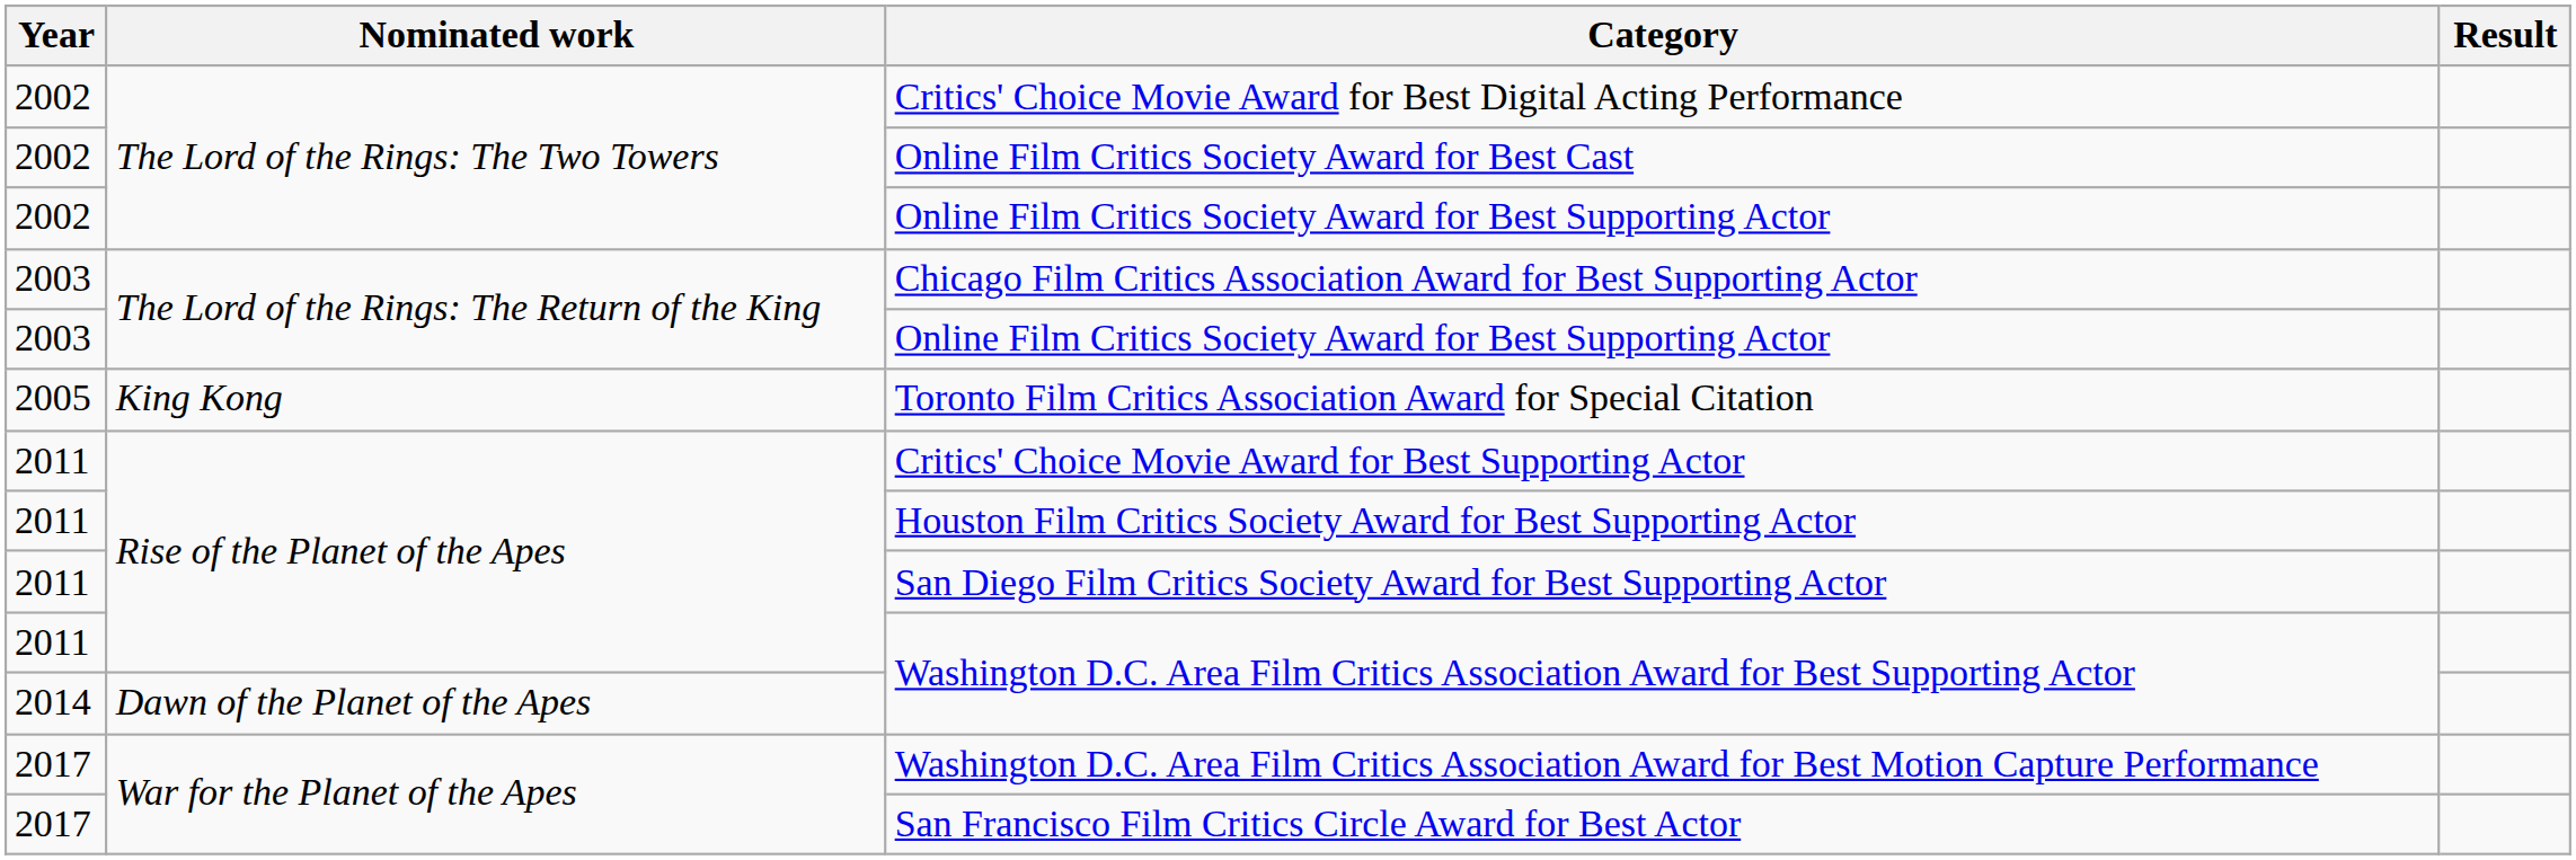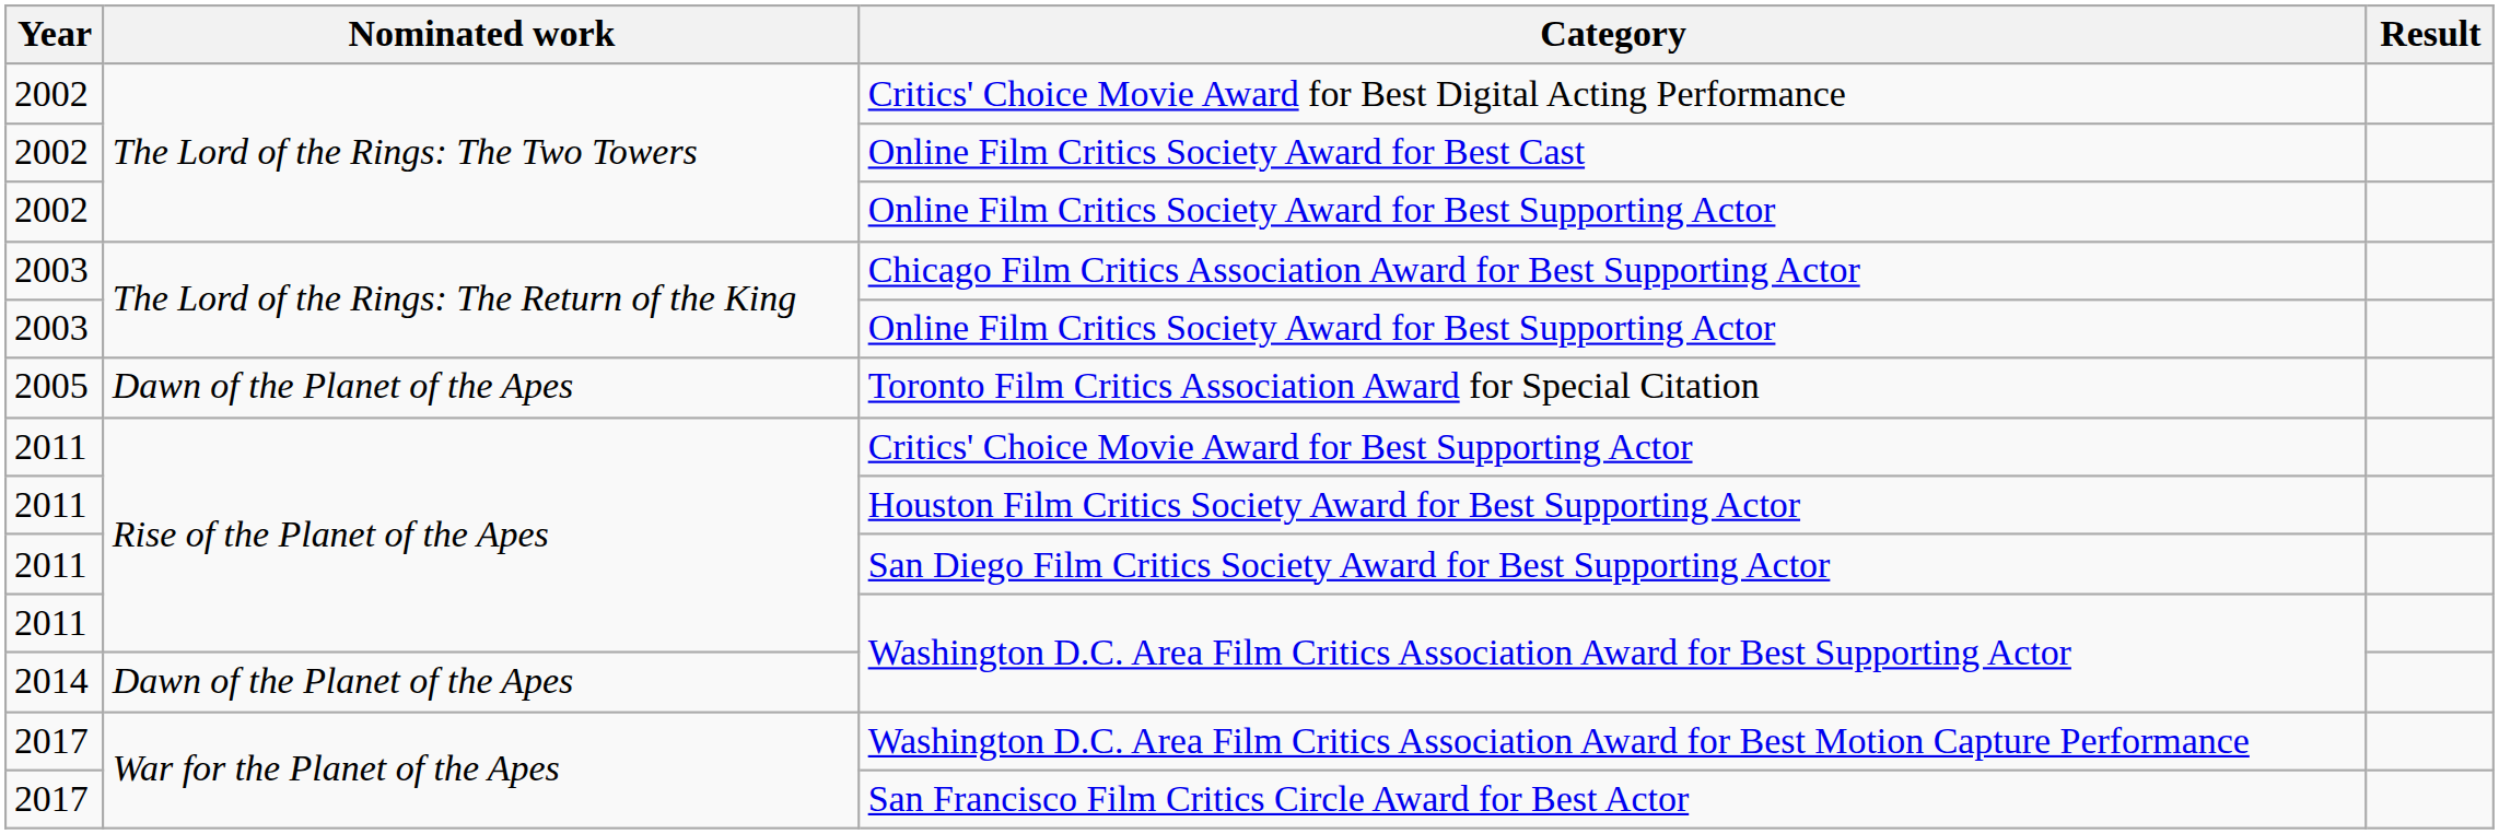 <table width="85%" class="wikitable">
 <tr>
 <th>Year</th>
 <th>Nominated work</th>
 <th>Category</th>
 <th>Result</th>
 </tr>
 <tr>
 <td>2002</td>
 <td rowspan="3"><em>The Lord of the Rings: The Two Towers</em></td>
 <td><a href='#'>Critics' Choice Movie Award</a> for Best Digital Acting Performance</td>
 <td></td>
 </tr>
 <tr>
 <td>2002</td>
 <td><a href='#'>Online Film Critics Society Award for Best Cast</a></td>
 <td></td>
 </tr>
 <tr>
 <td>2002</td>
 <td><a href='#'>Online Film Critics Society Award for Best Supporting Actor</a></td>
 <td></td>
 </tr>
 <tr>
 <td>2003</td>
 <td rowspan="2"><em>The Lord of the Rings: The Return of the King</em></td>
 <td><a href='#'>Chicago Film Critics Association Award for Best Supporting Actor</a></td>
 <td></td>
 </tr>
 <tr>
 <td>2003</td>
 <td><a href='#'>Online Film Critics Society Award for Best Supporting Actor</a></td>
 <td></td>
 </tr>
 <tr>
 <td>2005</td>
-<td><em>King Kong</em></td>
+<td><em>Dawn of the Planet of the Apes</em></td>
 <td><a href='#'>Toronto Film Critics Association Award</a> for Special Citation <br> </td>
 <td></td>
 </tr>
 <tr>
 <td>2011</td>
 <td rowspan="4"><em>Rise of the Planet of the Apes</em></td>
 <td><a href='#'>Critics' Choice Movie Award for Best Supporting Actor</a></td>
 <td></td>
 </tr>
 <tr>
 <td>2011</td>
 <td><a href='#'>Houston Film Critics Society Award for Best Supporting Actor</a></td>
 <td></td>
 </tr>
 <tr>
 <td>2011</td>
 <td><a href='#'>San Diego Film Critics Society Award for Best Supporting Actor</a></td>
 <td></td>
 </tr>
 <tr>
 <td>2011</td>
 <td rowspan="2"><a href='#'>Washington D.C. Area Film Critics Association Award for Best Supporting Actor</a></td>
 <td></td>
 </tr>
 <tr>
 <td>2014</td>
 <td><em>Dawn of the Planet of the Apes</em></td>
 <td></td>
 </tr>
 <tr>
 <td>2017</td>
 <td rowspan="2"><em>War for the Planet of the Apes</em></td>
 <td><a href='#'>Washington D.C. Area Film Critics Association Award for Best Motion Capture Performance</a></td>
 <td></td>
 </tr>
 <tr>
 <td>2017</td>
 <td><a href='#'>San Francisco Film Critics Circle Award for Best Actor</a></td>
 <td></td>
 </tr>
 </table>
